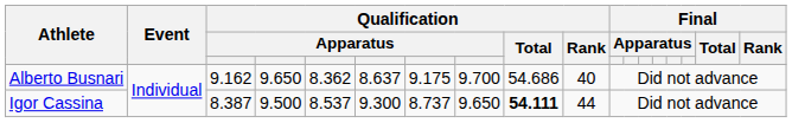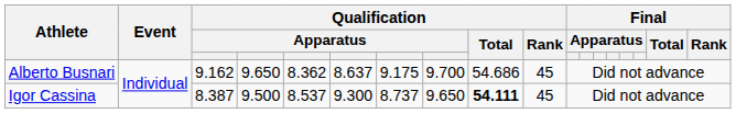 <table class=wikitable style=font-size:90%;text-align:center>
 <tr>
 <th rowspan=3>Athlete</th>
 <th rowspan=3>Event</th>
 <th colspan=8>Qualification</th>
 <th colspan=8>Final</th>
 </tr>
 <tr style=font-size:95%>
 <th colspan=6>Apparatus</th>
 <th rowspan=2>Total</th>
 <th rowspan=2>Rank</th>
 <th colspan=6>Apparatus</th>
 <th rowspan=2>Total</th>
 <th rowspan=2>Rank</th>
 </tr>
 <tr style=font-size:95%>
 <th></th>
 <th></th>
 <th></th>
 <th></th>
 <th></th>
 <th></th>
 <th></th>
 <th></th>
 <th></th>
 <th></th>
 <th></th>
 <th></th>
 </tr>
 <tr>
 <td align=left><a href='#'>Alberto Busnari</a></td>
 <td align=left rowspan=2><a href='#'>Individual</a></td>
 <td align=center>9.162</td>
 <td align=center>9.650</td>
 <td align=center>8.362</td>
 <td align=center>8.637</td>
 <td align=center>9.175</td>
 <td align=center>9.700</td>
 <td align=center>54.686</td>
-<td align=center>40</td>
+<td align=center>45</td>
 <td align=center colspan=8>Did not advance</td>
 </tr>
 <tr>
 <td align=left><a href='#'>Igor Cassina</a></td>
 <td align=center>8.387</td>
 <td align=center>9.500</td>
 <td align=center>8.537</td>
 <td align=center>9.300</td>
 <td align=center>8.737</td>
 <td align=center>9.650</td>
 <td align=center><strong>54.111</strong></td>
-<td align=center>44</td>
+<td align=center>45</td>
 <td align=center colspan=8>Did not advance</td>
 </tr>
 </table>
